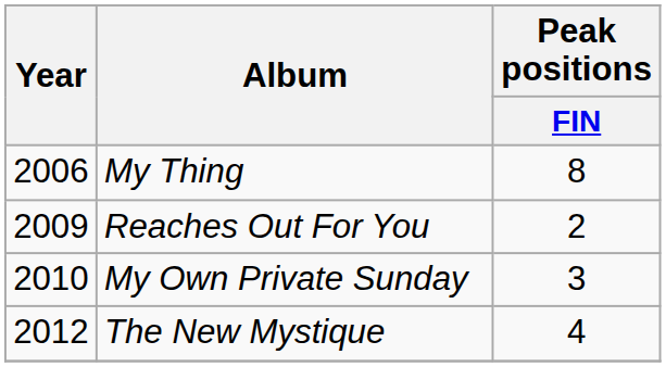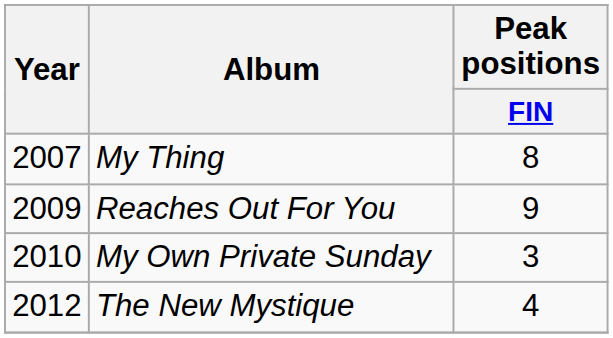 <table class="wikitable">
 <tr>
 <th align="center" rowspan="2" width="10">Year</th>
 <th align="center" rowspan="2" width="180">Album</th>
 <th align="center" colspan="1" width="20">Peak positions</th>
 </tr>
 <tr>
 <th scope="col" style="width:3em;font-size:90%;"><a href='#'>FIN</a><br></th>
 </tr>
 <tr>
-<td style="text-align:center;">2006</td>
+<td style="text-align:center;">2007</td>
 <td><em>My Thing</em></td>
 <td style="text-align:center;">8</td>
 </tr>
 <tr>
 <td style="text-align:center;">2009</td>
 <td><em>Reaches Out For You</em></td>
-<td style="text-align:center;">2</td>
+<td style="text-align:center;">9</td>
 </tr>
 <tr>
 <td style="text-align:center;">2010</td>
 <td><em>My Own Private Sunday</em></td>
 <td style="text-align:center;">3</td>
 </tr>
 <tr>
 <td style="text-align:center;">2012</td>
 <td><em>The New Mystique</em></td>
 <td style="text-align:center;">4</td>
 </tr>
 <tr>
 </tr>
 </table>
